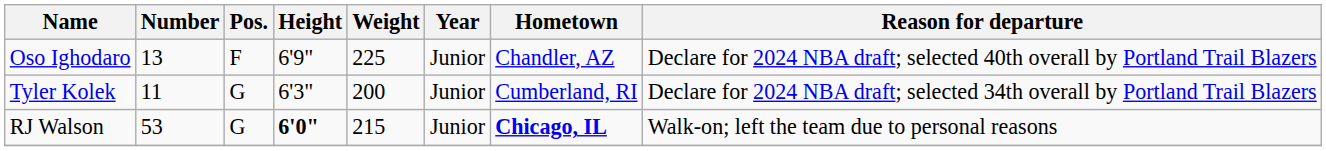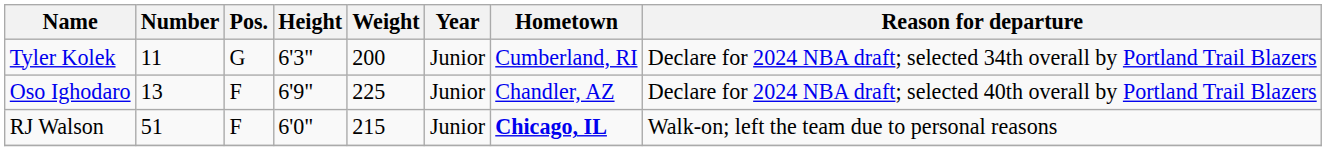 <table class="wikitable sortable">
 <tr>
 <th>Name</th>
 <th>Number</th>
 <th>Pos.</th>
 <th>Height</th>
 <th>Weight</th>
 <th>Year</th>
 <th>Hometown</th>
 <th class="unsortable">Reason for departure</th>
 </tr>
 <tr>
+<td><a href='#'>Tyler Kolek</a></td>
+<td>11</td>
+<td>G</td>
+<td>6'3"</td>
+<td>200</td>
+<td> Junior</td>
+<td><a href='#'>Cumberland, RI</a></td>
+<td>Declare for <a href='#'>2024 NBA draft</a>; selected 34th overall by <a href='#'>Portland Trail Blazers</a></td>
+</tr>
+<tr>
 <td><a href='#'>Oso Ighodaro</a></td>
 <td>13</td>
 <td>F</td>
 <td>6'9"</td>
 <td>225</td>
 <td> Junior</td>
 <td><a href='#'>Chandler, AZ</a></td>
 <td>Declare for <a href='#'>2024 NBA draft</a>; selected 40th overall by <a href='#'>Portland Trail Blazers</a></td>
 </tr>
 <tr>
-<td><a href='#'>Tyler Kolek</a></td>
-<td>11</td>
-<td>G</td>
-<td>6'3"</td>
-<td>200</td>
-<td> Junior</td>
-<td><a href='#'>Cumberland, RI</a></td>
-<td>Declare for <a href='#'>2024 NBA draft</a>; selected 34th overall by <a href='#'>Portland Trail Blazers</a></td>
-</tr>
-<tr>
 <td>RJ Walson</td>
-<td>53</td>
-<td>G</td>
-<td><strong>6'0"</strong></td>
+<td>51</td>
+<td>F</td>
+<td>6'0"</td>
 <td>215</td>
 <td> Junior</td>
 <td><strong><a href='#'>Chicago, IL</a></strong></td>
 <td>Walk-on; left the team due to personal reasons</td>
 </tr>
 <tr>
 </tr>
 </table>
